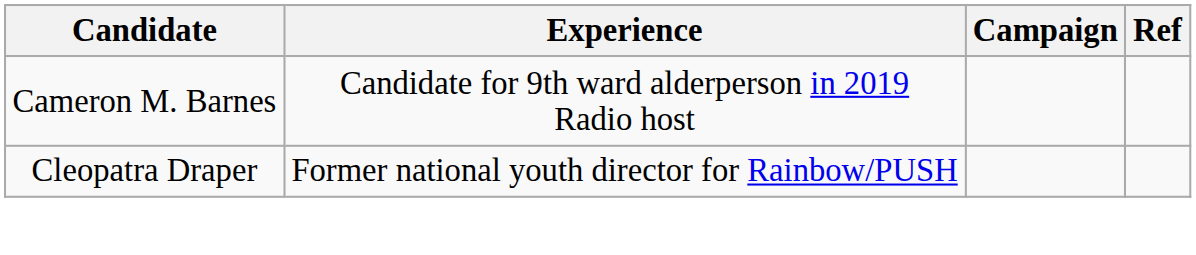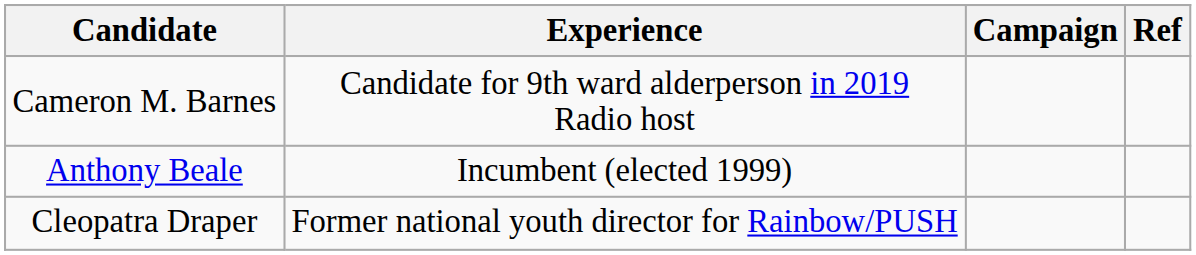 <table class="wikitable" style="text-align:center">
 <tr>
 <th>Candidate</th>
 <th>Experience</th>
 <th>Campaign</th>
 <th>Ref</th>
 </tr>
 <tr>
 <td>Cameron M. Barnes</td>
 <td>Candidate for 9th ward alderperson <a href='#'>in 2019</a><br>Radio host</td>
 <td></td>
 <td></td>
 </tr>
 <tr>
+<td><a href='#'>Anthony Beale</a></td>
+<td>Incumbent (elected 1999)</td>
+<td></td>
+<td></td>
+</tr>
+<tr>
 <td>Cleopatra Draper</td>
 <td>Former national youth director for <a href='#'>Rainbow/PUSH</a></td>
 <td></td>
 <td></td>
 </tr>
 </table>
